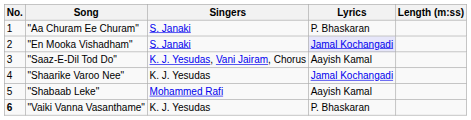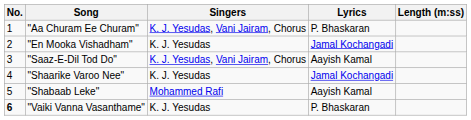 <table class="wikitable" style="font-size:95%;">
 <tr>
 <th>No.</th>
 <th>Song</th>
 <th>Singers</th>
 <th>Lyrics</th>
 <th>Length (m:ss)</th>
 </tr>
 <tr>
 <td>1</td>
 <td>"Aa Churam Ee Churam"</td>
-<td><a href='#'>S. Janaki</a></td>
+<td><a href='#'>K. J. Yesudas</a>, <a href='#'>Vani Jairam</a>, Chorus</td>
 <td>P. Bhaskaran</td>
 <td></td>
 </tr>
 <tr>
 <td>2</td>
 <td>"En Mooka Vishadham"</td>
-<td><a href='#'>S. Janaki</a></td>
-<td style="background: lavender;"><a href='#'>Jamal Kochangadi</a></td>
+<td>K. J. Yesudas</td>
+<td><a href='#'>Jamal Kochangadi</a></td>
 <td></td>
 </tr>
 <tr>
 <td>3</td>
 <td>"Saaz-E-Dil Tod Do"</td>
 <td><a href='#'>K. J. Yesudas</a>, <a href='#'>Vani Jairam</a>, Chorus</td>
 <td>Aayish Kamal</td>
 <td></td>
 </tr>
 <tr>
 <td>4</td>
 <td>"Shaarike Varoo Nee"</td>
 <td>K. J. Yesudas</td>
 <td><a href='#'>Jamal Kochangadi</a></td>
 <td></td>
 </tr>
 <tr>
 <td>5</td>
 <td>"Shabaab Leke"</td>
 <td><a href='#'>Mohammed Rafi</a></td>
 <td>Aayish Kamal</td>
 <td></td>
 </tr>
 <tr>
 <td><strong>6</strong></td>
 <td>"Vaiki Vanna Vasanthame"</td>
 <td>K. J. Yesudas</td>
 <td>P. Bhaskaran</td>
 <td></td>
 </tr>
 </table>
